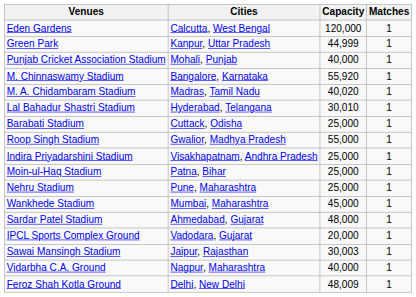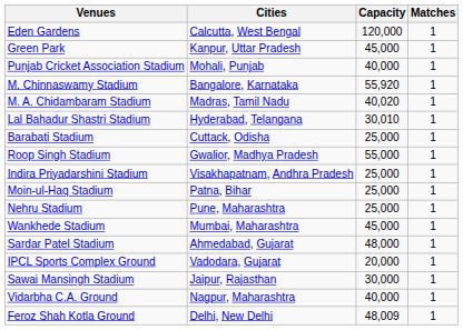 <table class="wikitable">
 <tr>
 <th>Venues</th>
 <th>Cities</th>
 <th>Capacity</th>
 <th>Matches</th>
 </tr>
 <tr>
 <td><a href='#'>Eden Gardens</a></td>
 <td><a href='#'>Calcutta</a>, <a href='#'>West Bengal</a></td>
 <td align="center">120,000</td>
 <td align="center">1</td>
 </tr>
 <tr>
 <td><a href='#'>Green Park</a></td>
 <td><a href='#'>Kanpur</a>, <a href='#'>Uttar Pradesh</a></td>
-<td align="center">44,999</td>
+<td align="center">45,000</td>
 <td align="center">1</td>
 </tr>
 <tr>
 <td><a href='#'>Punjab Cricket Association Stadium</a></td>
 <td><a href='#'>Mohali</a>, <a href='#'>Punjab</a></td>
 <td align="center">40,000</td>
 <td align="center">1</td>
 </tr>
 <tr>
 <td><a href='#'>M. Chinnaswamy Stadium</a></td>
 <td><a href='#'>Bangalore</a>, <a href='#'>Karnataka</a></td>
 <td align="center">55,920</td>
 <td align="center">1</td>
 </tr>
 <tr>
 <td><a href='#'>M. A. Chidambaram Stadium</a></td>
 <td><a href='#'>Madras</a>, <a href='#'>Tamil Nadu</a></td>
 <td align="center">40,020</td>
 <td align="center">1</td>
 </tr>
 <tr>
 <td><a href='#'>Lal Bahadur Shastri Stadium</a></td>
 <td><a href='#'>Hyderabad</a>, <a href='#'>Telangana</a></td>
 <td align="center">30,010</td>
 <td align="center">1</td>
 </tr>
 <tr>
 <td><a href='#'>Barabati Stadium</a></td>
 <td><a href='#'>Cuttack</a>, <a href='#'>Odisha</a></td>
 <td align="center">25,000</td>
 <td align="center">1</td>
 </tr>
 <tr>
 <td><a href='#'>Roop Singh Stadium</a></td>
 <td><a href='#'>Gwalior</a>, <a href='#'>Madhya Pradesh</a></td>
 <td align="center">55,000</td>
 <td align="center">1</td>
 </tr>
 <tr>
 <td><a href='#'>Indira Priyadarshini Stadium</a></td>
 <td><a href='#'>Visakhapatnam</a>, <a href='#'>Andhra Pradesh</a></td>
 <td align="center">25,000</td>
 <td align="center">1</td>
 </tr>
 <tr>
 <td><a href='#'>Moin-ul-Haq Stadium</a></td>
 <td><a href='#'>Patna</a>, <a href='#'>Bihar</a></td>
 <td align="center">25,000</td>
 <td align="center">1</td>
 </tr>
 <tr>
 <td><a href='#'>Nehru Stadium</a></td>
 <td><a href='#'>Pune</a>, <a href='#'>Maharashtra</a></td>
 <td align="center">25,000</td>
 <td align="center">1</td>
 </tr>
 <tr>
 <td><a href='#'>Wankhede Stadium</a></td>
 <td><a href='#'>Mumbai</a>, <a href='#'>Maharashtra</a></td>
 <td align="center">45,000</td>
 <td align="center">1</td>
 </tr>
 <tr>
 <td><a href='#'>Sardar Patel Stadium</a></td>
 <td><a href='#'>Ahmedabad</a>, <a href='#'>Gujarat</a></td>
 <td align="center">48,000</td>
 <td align="center">1</td>
 </tr>
 <tr>
 <td><a href='#'>IPCL Sports Complex Ground</a></td>
 <td><a href='#'>Vadodara</a>, <a href='#'>Gujarat</a></td>
 <td align="center">20,000</td>
 <td align="center">1</td>
 </tr>
 <tr>
 <td><a href='#'>Sawai Mansingh Stadium</a></td>
 <td><a href='#'>Jaipur</a>, <a href='#'>Rajasthan</a></td>
-<td align="center">30,003</td>
+<td align="center">30,000</td>
 <td align="center">1</td>
 </tr>
 <tr>
 <td><a href='#'>Vidarbha C.A. Ground</a></td>
 <td><a href='#'>Nagpur</a>, <a href='#'>Maharashtra</a></td>
 <td align="center">40,000</td>
 <td align="center">1</td>
 </tr>
 <tr>
 <td><a href='#'>Feroz Shah Kotla Ground</a></td>
 <td><a href='#'>Delhi</a>, <a href='#'>New Delhi</a></td>
 <td align="center">48,009</td>
 <td align="center">1</td>
 </tr>
 </table>
